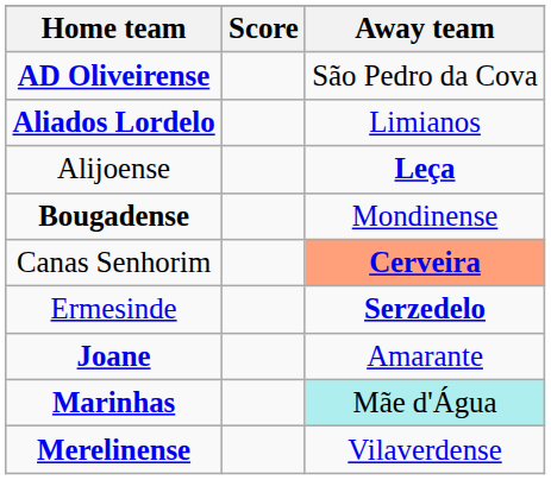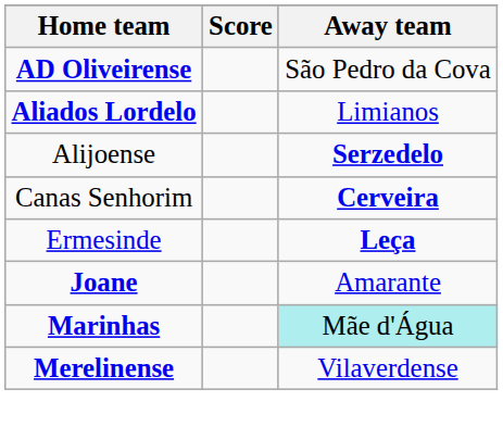 <table class="wikitable" style="text-align: center">
 <tr>
 </tr>
 <tr>
 <th>Home team</th>
 <th>Score</th>
 <th>Away team</th>
 </tr>
 <tr>
 <td><strong><a href='#'>AD Oliveirense</a></strong> </td>
 <td></td>
 <td>São Pedro da Cova </td>
 </tr>
 <tr>
 <td><strong><a href='#'>Aliados Lordelo</a></strong> </td>
 <td></td>
 <td><a href='#'>Limianos</a> </td>
 </tr>
 <tr>
 <td>Alijoense </td>
 <td></td>
-<td><strong><a href='#'>Leça</a></strong> </td>
-</tr>
-<tr>
-<td><strong>Bougadense</strong> </td>
-<td></td>
-<td><a href='#'>Mondinense</a> </td>
+<td><strong><a href='#'>Serzedelo</a></strong> </td>
 </tr>
 <tr>
 <td>Canas Senhorim </td>
 <td></td>
-<td style="background: lightsalmon;"><strong><a href='#'>Cerveira</a></strong> </td>
+<td><strong><a href='#'>Cerveira</a></strong> </td>
 </tr>
 <tr>
 <td><a href='#'>Ermesinde</a> </td>
 <td></td>
-<td><strong><a href='#'>Serzedelo</a></strong> </td>
+<td><strong><a href='#'>Leça</a></strong> </td>
 </tr>
 <tr>
 <td><strong><a href='#'>Joane</a></strong> </td>
 <td></td>
 <td><a href='#'>Amarante</a> </td>
 </tr>
 <tr>
 <td><strong><a href='#'>Marinhas</a></strong> </td>
 <td></td>
 <td style="background: paleturquoise;">Mãe d'Água </td>
 </tr>
 <tr>
 <td><strong><a href='#'>Merelinense</a></strong> </td>
 <td></td>
 <td><a href='#'>Vilaverdense</a> </td>
 </tr>
 </table>
